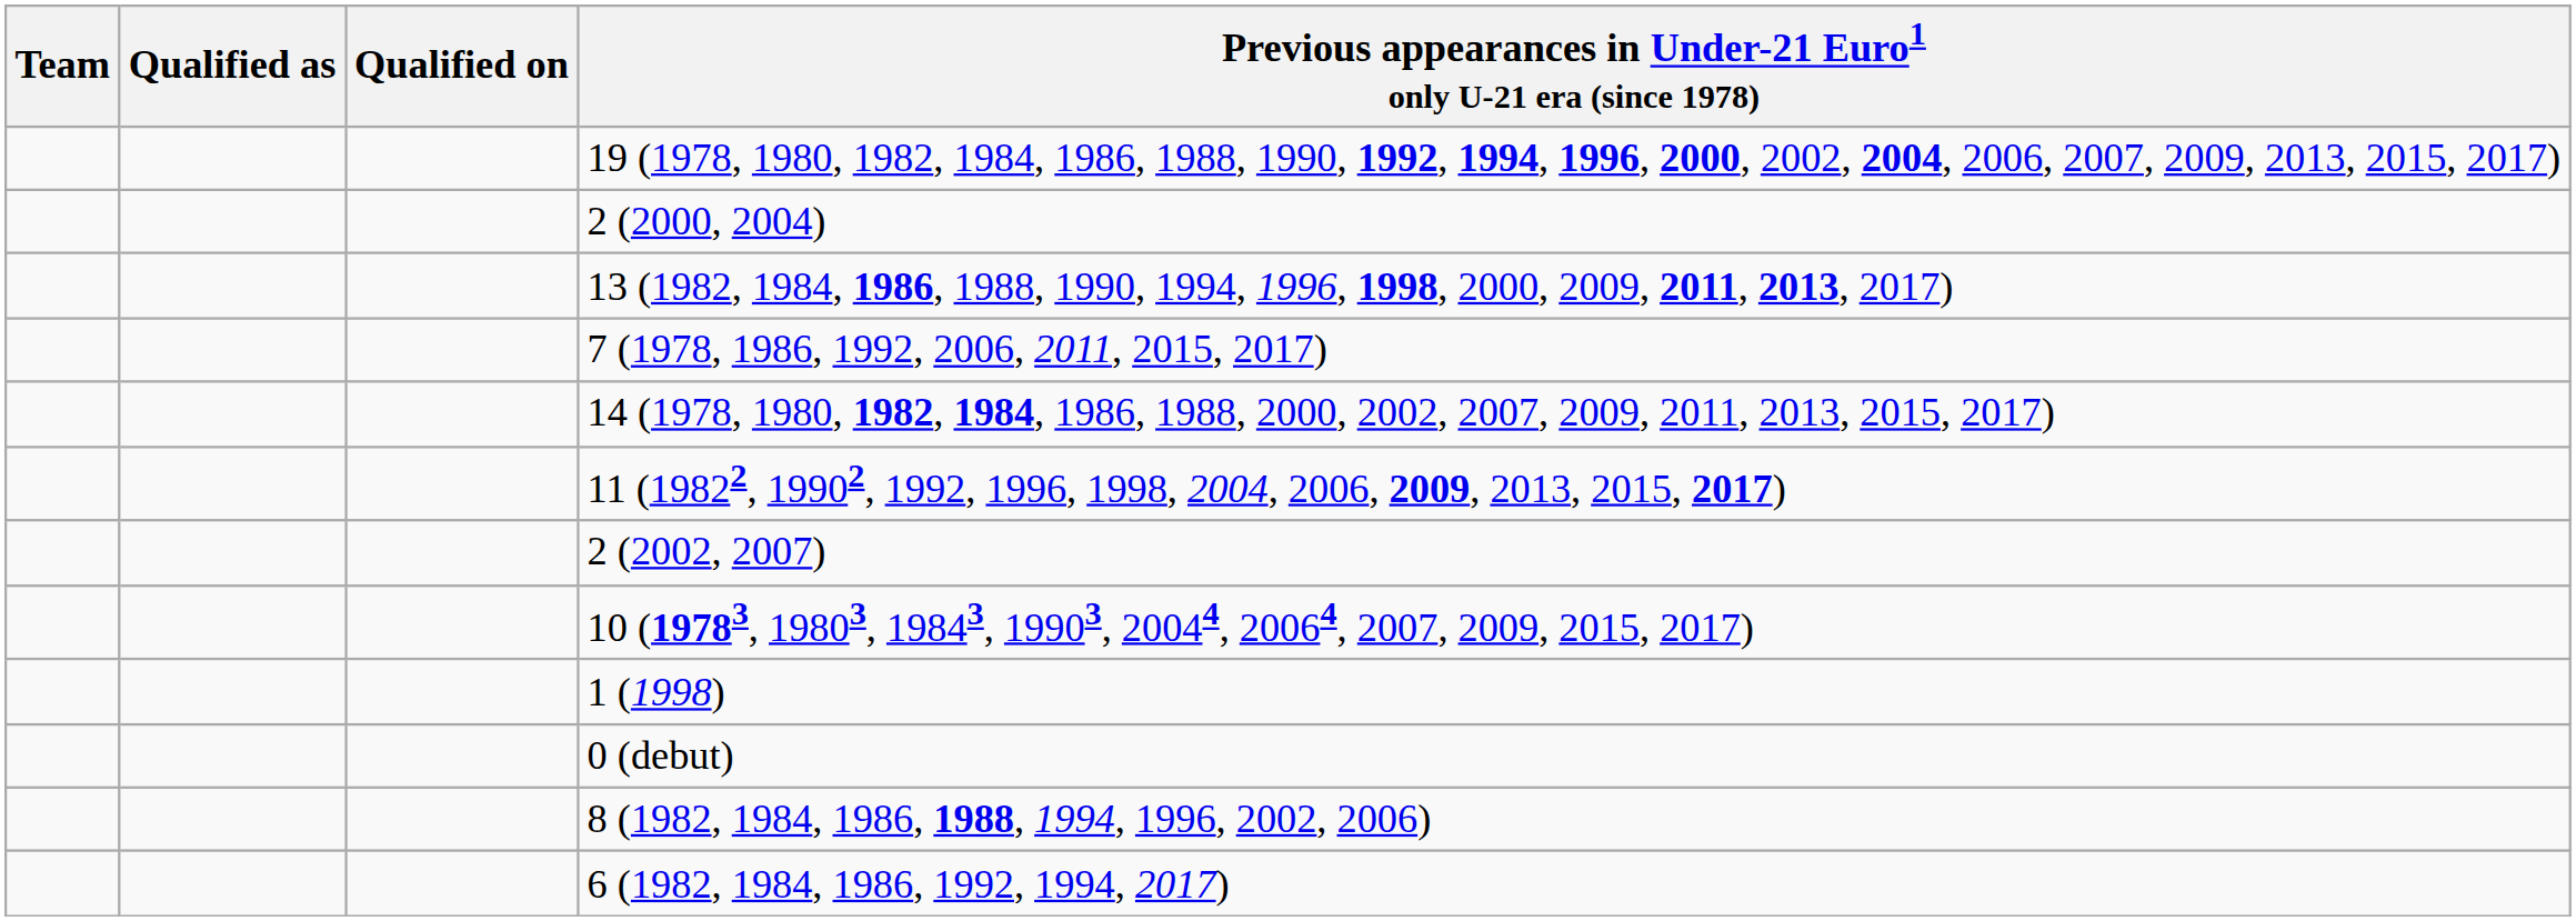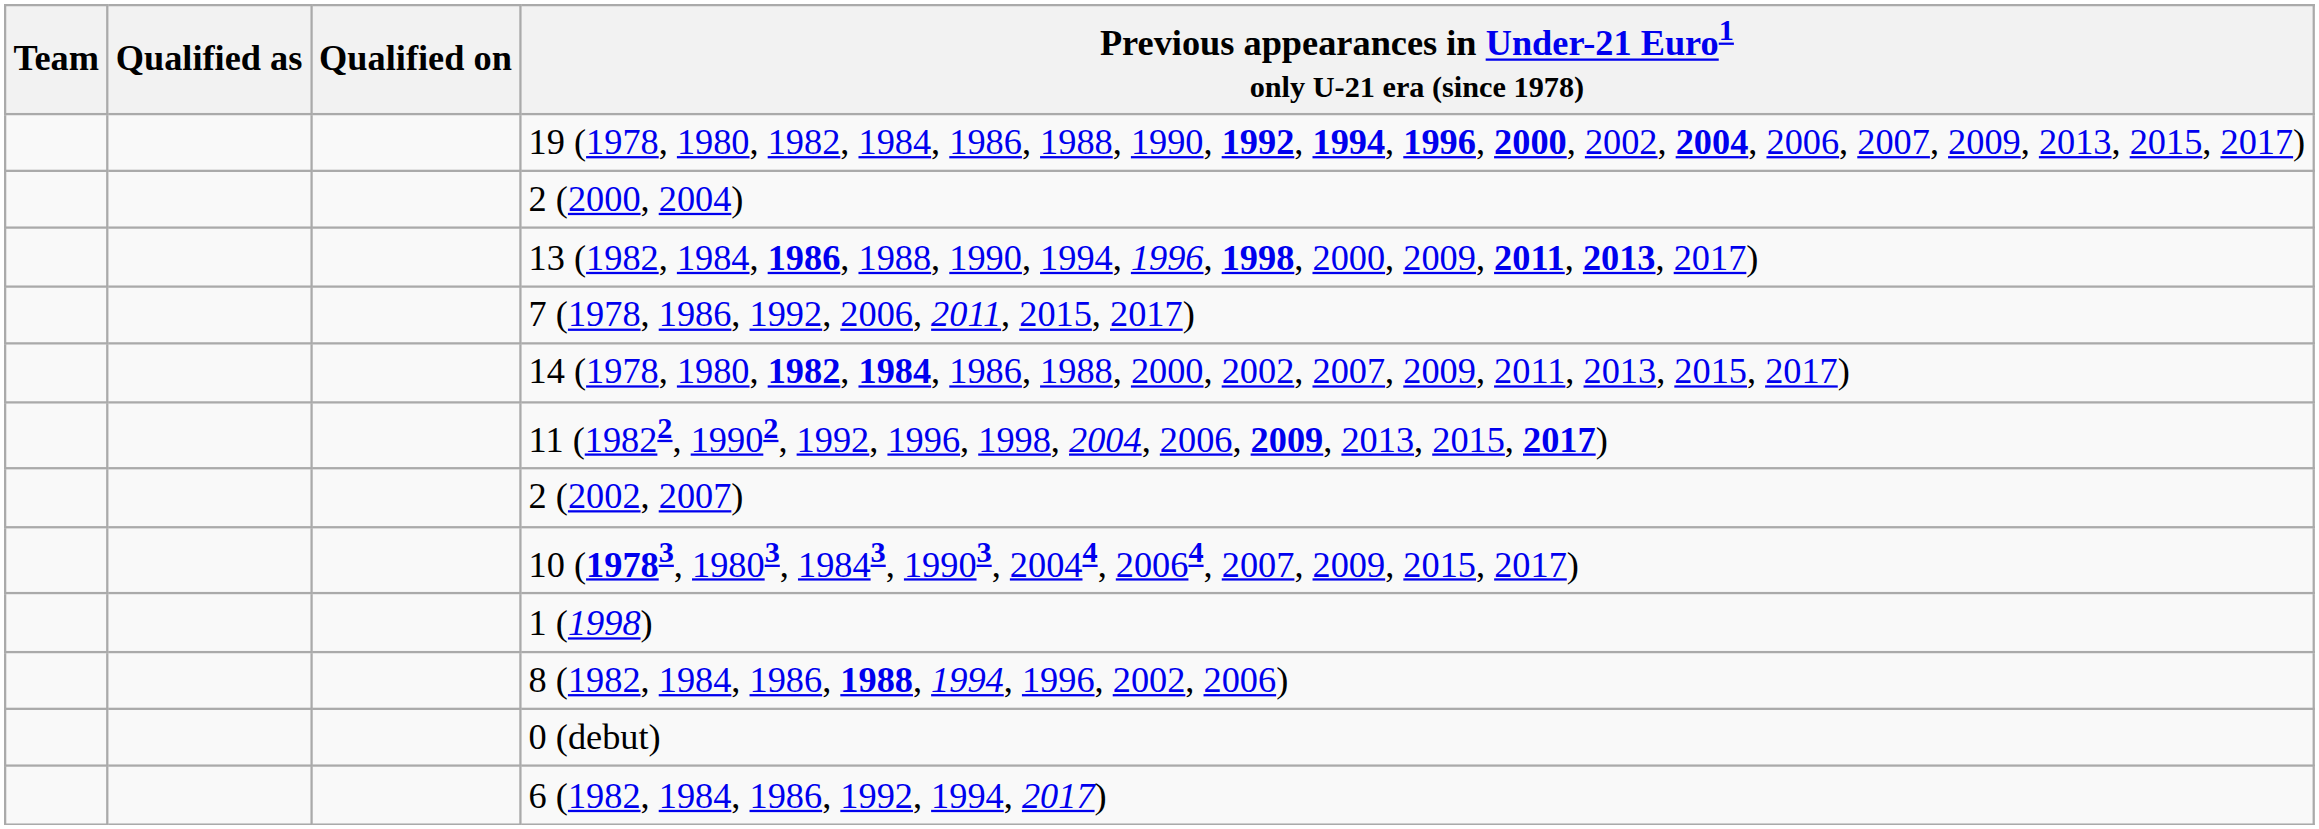 <table class="wikitable sortable">
 <tr>
 <th>Team</th>
 <th>Qualified as</th>
 <th>Qualified on</th>
 <th data-sort-type="number">Previous appearances in <a href='#'>Under-21 Euro</a><sup><a href='#'>1</a></sup><br><small>only U-21 era (since 1978)</small></th>
 </tr>
 <tr>
 <td></td>
 <td></td>
 <td></td>
 <td>19 (<a href='#'>1978</a>, <a href='#'>1980</a>, <a href='#'>1982</a>, <a href='#'>1984</a>, <a href='#'>1986</a>, <a href='#'>1988</a>, <a href='#'>1990</a>, <strong><a href='#'>1992</a></strong>, <strong><a href='#'>1994</a></strong>, <strong><a href='#'>1996</a></strong>, <strong><a href='#'>2000</a></strong>, <a href='#'>2002</a>, <strong><a href='#'>2004</a></strong>, <a href='#'>2006</a>, <a href='#'>2007</a>, <a href='#'>2009</a>, <a href='#'>2013</a>, <a href='#'>2015</a>, <a href='#'>2017</a>)</td>
 </tr>
 <tr>
 <td></td>
 <td></td>
 <td></td>
 <td>2 (<a href='#'>2000</a>, <a href='#'>2004</a>)</td>
 </tr>
 <tr>
 <td></td>
 <td></td>
 <td></td>
 <td>13 (<a href='#'>1982</a>, <a href='#'>1984</a>, <strong><a href='#'>1986</a></strong>, <a href='#'>1988</a>, <a href='#'>1990</a>, <a href='#'>1994</a>, <em><a href='#'>1996</a></em>, <strong><a href='#'>1998</a></strong>, <a href='#'>2000</a>, <a href='#'>2009</a>, <strong><a href='#'>2011</a></strong>, <strong><a href='#'>2013</a></strong>, <a href='#'>2017</a>)</td>
 </tr>
 <tr>
 <td></td>
 <td></td>
 <td></td>
 <td>7 (<a href='#'>1978</a>, <a href='#'>1986</a>, <a href='#'>1992</a>, <a href='#'>2006</a>, <em><a href='#'>2011</a></em>, <a href='#'>2015</a>, <a href='#'>2017</a>)</td>
 </tr>
 <tr>
 <td></td>
 <td></td>
 <td></td>
 <td>14 (<a href='#'>1978</a>, <a href='#'>1980</a>, <strong><a href='#'>1982</a></strong>, <strong><a href='#'>1984</a></strong>, <a href='#'>1986</a>, <a href='#'>1988</a>, <a href='#'>2000</a>, <a href='#'>2002</a>, <a href='#'>2007</a>, <a href='#'>2009</a>, <a href='#'>2011</a>, <a href='#'>2013</a>, <a href='#'>2015</a>, <a href='#'>2017</a>)</td>
 </tr>
 <tr>
 <td></td>
 <td></td>
 <td></td>
 <td>11 (<a href='#'>1982</a><sup><strong><a href='#'>2</a></strong></sup>, <a href='#'>1990</a><sup><strong><a href='#'>2</a></strong></sup>, <a href='#'>1992</a>, <a href='#'>1996</a>, <a href='#'>1998</a>, <em><a href='#'>2004</a></em>, <a href='#'>2006</a>, <strong><a href='#'>2009</a></strong>, <a href='#'>2013</a>, <a href='#'>2015</a>, <strong><a href='#'>2017</a></strong>)</td>
 </tr>
 <tr>
 <td></td>
 <td></td>
 <td></td>
 <td>2 (<a href='#'>2002</a>, <a href='#'>2007</a>)</td>
 </tr>
 <tr>
 <td></td>
 <td></td>
 <td></td>
 <td>10 (<strong><a href='#'>1978</a></strong><sup><strong><a href='#'>3</a></strong></sup>, <a href='#'>1980</a><sup><strong><a href='#'>3</a></strong></sup>,  <a href='#'>1984</a><sup><strong><a href='#'>3</a></strong></sup>, <a href='#'>1990</a><sup><strong><a href='#'>3</a></strong></sup>, <a href='#'>2004</a><sup><strong><a href='#'>4</a></strong></sup>, <a href='#'>2006</a><sup><strong><a href='#'>4</a></strong></sup>, <a href='#'>2007</a>, <a href='#'>2009</a>, <a href='#'>2015</a>, <a href='#'>2017</a>)</td>
 </tr>
 <tr>
 <td></td>
 <td></td>
 <td></td>
 <td>1 (<em><a href='#'>1998</a></em>)</td>
 </tr>
 <tr>
 <td></td>
 <td></td>
 <td></td>
-<td>0 (debut)</td>
+<td>8 (<a href='#'>1982</a>, <a href='#'>1984</a>, <a href='#'>1986</a>, <strong><a href='#'>1988</a></strong>, <em><a href='#'>1994</a></em>, <a href='#'>1996</a>, <a href='#'>2002</a>, <a href='#'>2006</a>)</td>
 </tr>
 <tr>
 <td></td>
 <td></td>
 <td></td>
-<td>8 (<a href='#'>1982</a>, <a href='#'>1984</a>, <a href='#'>1986</a>, <strong><a href='#'>1988</a></strong>, <em><a href='#'>1994</a></em>, <a href='#'>1996</a>, <a href='#'>2002</a>, <a href='#'>2006</a>)</td>
+<td>0 (debut)</td>
 </tr>
 <tr>
 <td></td>
 <td></td>
 <td></td>
 <td>6 (<a href='#'>1982</a>, <a href='#'>1984</a>, <a href='#'>1986</a>, <a href='#'>1992</a>, <a href='#'>1994</a>, <em><a href='#'>2017</a></em>)</td>
 </tr>
 </table>
